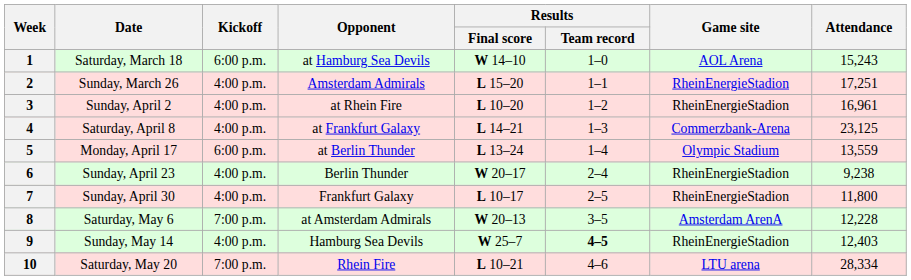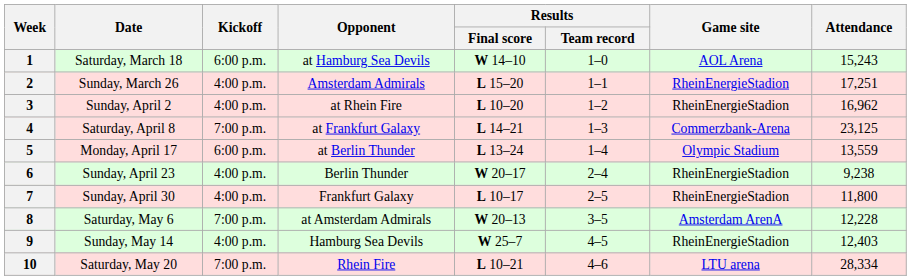 <table class="wikitable" style="font-size:95%; text-align:center; width:66em">
 <tr>
 <th rowspan="2">Week</th>
 <th rowspan="2">Date</th>
 <th rowspan="2">Kickoff </th>
 <th rowspan="2">Opponent</th>
 <th colspan="2">Results</th>
 <th rowspan="2">Game site</th>
 <th rowspan="2">Attendance</th>
 </tr>
 <tr>
 <th>Final score</th>
 <th>Team record</th>
 </tr>
 <tr bgcolor="#DDFFDD">
 <th>1</th>
 <td>Saturday, March 18</td>
 <td>6:00 p.m.</td>
 <td>at <a href='#'>Hamburg Sea Devils</a></td>
 <td><strong>W</strong> 14–10</td>
 <td>1–0</td>
 <td><a href='#'>AOL Arena</a></td>
 <td>15,243</td>
 </tr>
 <tr bgcolor="#FFDDDD">
 <th>2</th>
 <td>Sunday, March 26</td>
 <td>4:00 p.m.</td>
 <td><a href='#'>Amsterdam Admirals</a></td>
 <td><strong>L</strong> 15–20</td>
 <td>1–1</td>
 <td><a href='#'>RheinEnergieStadion</a></td>
 <td>17,251</td>
 </tr>
 <tr bgcolor="#FFDDDD">
 <th>3</th>
 <td>Sunday, April 2</td>
 <td>4:00 p.m.</td>
 <td>at Rhein Fire</td>
 <td><strong>L</strong> 10–20</td>
 <td>1–2</td>
 <td>RheinEnergieStadion</td>
-<td>16,961</td>
+<td>16,962</td>
 </tr>
 <tr bgcolor="#FFDDDD">
 <th>4</th>
 <td>Saturday, April 8</td>
-<td>4:00 p.m.</td>
+<td>7:00 p.m.</td>
 <td>at <a href='#'>Frankfurt Galaxy</a></td>
 <td><strong>L</strong> 14–21</td>
 <td>1–3</td>
 <td><a href='#'>Commerzbank-Arena</a></td>
 <td>23,125</td>
 </tr>
 <tr bgcolor="#FFDDDD">
 <th>5</th>
 <td>Monday, April 17</td>
 <td>6:00 p.m.</td>
 <td>at <a href='#'>Berlin Thunder</a></td>
 <td><strong>L</strong> 13–24</td>
 <td>1–4</td>
 <td><a href='#'>Olympic Stadium</a></td>
 <td>13,559</td>
 </tr>
 <tr bgcolor="#DDFFDD">
 <th>6</th>
 <td>Sunday, April 23</td>
 <td>4:00 p.m.</td>
 <td>Berlin Thunder</td>
 <td><strong>W</strong> 20–17</td>
 <td>2–4</td>
 <td>RheinEnergieStadion</td>
 <td>9,238</td>
 </tr>
 <tr bgcolor="#FFDDDD">
 <th>7</th>
 <td>Sunday, April 30</td>
 <td>4:00 p.m.</td>
 <td>Frankfurt Galaxy</td>
 <td><strong>L</strong> 10–17</td>
 <td>2–5</td>
 <td>RheinEnergieStadion</td>
 <td>11,800</td>
 </tr>
 <tr bgcolor="#DDFFDD">
 <th>8</th>
 <td>Saturday, May 6</td>
 <td>7:00 p.m.</td>
 <td>at Amsterdam Admirals</td>
 <td><strong>W</strong> 20–13</td>
 <td>3–5</td>
 <td><a href='#'>Amsterdam ArenA</a></td>
 <td>12,228</td>
 </tr>
 <tr bgcolor="#DDFFDD">
 <th>9</th>
 <td>Sunday, May 14</td>
 <td>4:00 p.m.</td>
 <td>Hamburg Sea Devils</td>
 <td><strong>W</strong> 25–7</td>
-<td><strong>4–5</strong></td>
+<td>4–5</td>
 <td>RheinEnergieStadion</td>
 <td>12,403</td>
 </tr>
 <tr bgcolor="#FFDDDD">
 <th>10</th>
 <td>Saturday, May 20</td>
 <td>7:00 p.m.</td>
 <td><a href='#'>Rhein Fire</a></td>
 <td><strong>L</strong> 10–21</td>
 <td>4–6</td>
 <td><a href='#'>LTU arena</a></td>
 <td>28,334</td>
 </tr>
 </table>
